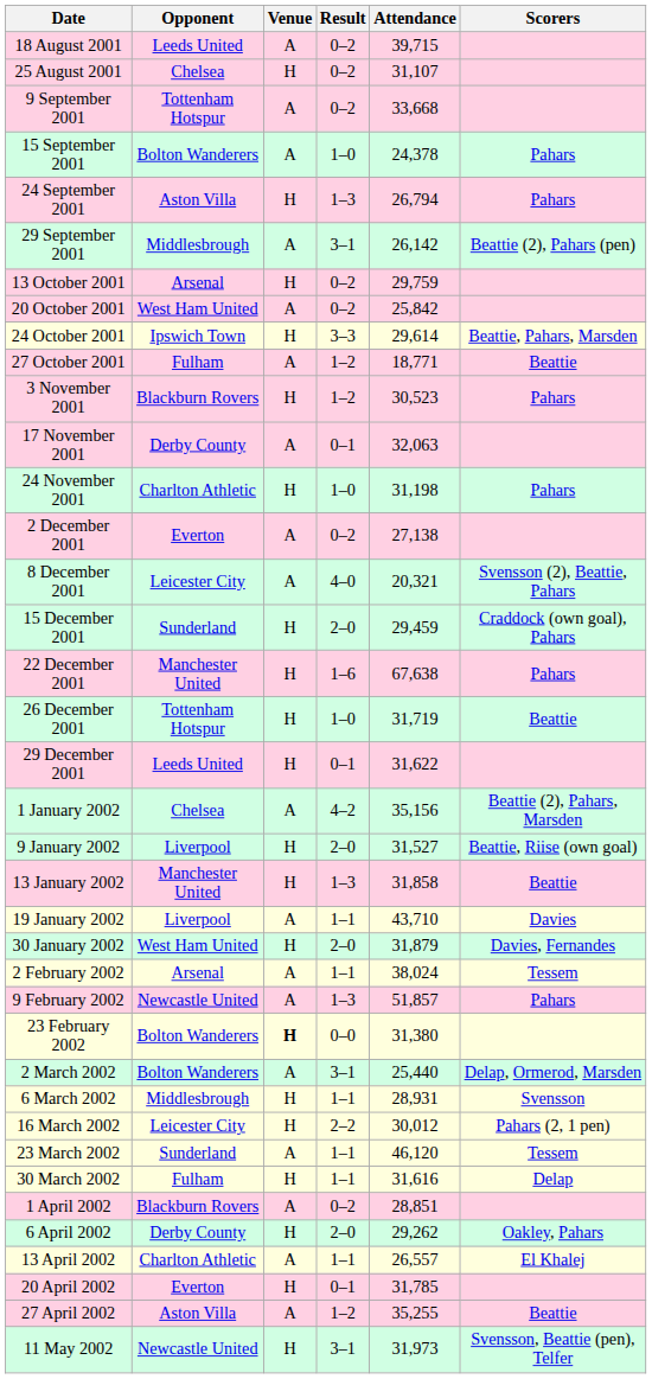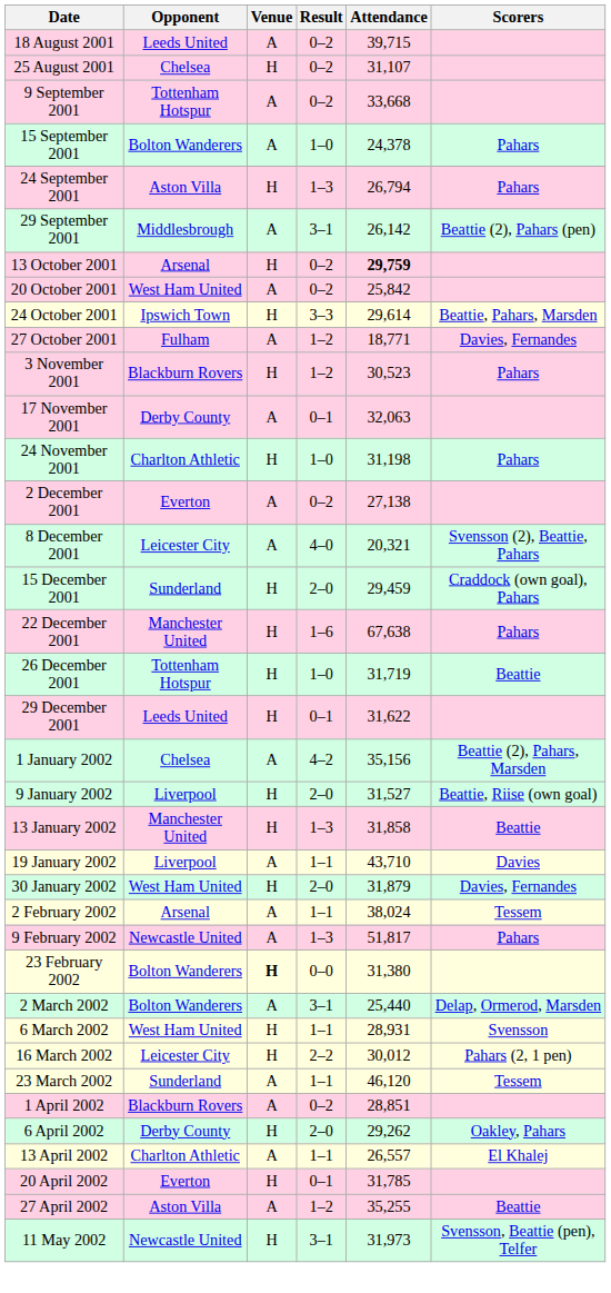 <table class="wikitable sortable" style="font-size:100%; text-align:center">
 <tr>
 <th>Date</th>
 <th>Opponent</th>
 <th>Venue</th>
 <th>Result</th>
 <th>Attendance</th>
 <th>Scorers</th>
 </tr>
 <tr style="background-color: #ffd0e3;">
 <td>18 August 2001</td>
 <td><a href='#'>Leeds United</a></td>
 <td>A</td>
 <td>0–2</td>
 <td>39,715</td>
 <td></td>
 </tr>
 <tr style="background-color: #ffd0e3;">
 <td>25 August 2001</td>
 <td><a href='#'>Chelsea</a></td>
 <td>H</td>
 <td>0–2</td>
 <td>31,107</td>
 <td></td>
 </tr>
 <tr style="background-color: #ffd0e3;">
 <td>9 September 2001</td>
 <td><a href='#'>Tottenham Hotspur</a></td>
 <td>A</td>
 <td>0–2</td>
 <td>33,668</td>
 <td></td>
 </tr>
 <tr style="background-color: #d0ffe3;">
 <td>15 September 2001</td>
 <td><a href='#'>Bolton Wanderers</a></td>
 <td>A</td>
 <td>1–0</td>
 <td>24,378</td>
 <td><a href='#'>Pahars</a></td>
 </tr>
 <tr style="background-color: #ffd0e3;">
 <td>24 September 2001</td>
 <td><a href='#'>Aston Villa</a></td>
 <td>H</td>
 <td>1–3</td>
 <td>26,794</td>
 <td><a href='#'>Pahars</a></td>
 </tr>
 <tr style="background-color: #d0ffe3;">
 <td>29 September 2001</td>
 <td><a href='#'>Middlesbrough</a></td>
 <td>A</td>
 <td>3–1</td>
 <td>26,142</td>
 <td><a href='#'>Beattie</a> (2), <a href='#'>Pahars</a> (pen)</td>
 </tr>
 <tr style="background-color: #ffd0e3;">
 <td>13 October 2001</td>
 <td><a href='#'>Arsenal</a></td>
 <td>H</td>
 <td>0–2</td>
-<td>29,759</td>
+<td><strong>29,759</strong></td>
 <td></td>
 </tr>
 <tr style="background-color: #ffd0e3;">
 <td>20 October 2001</td>
 <td><a href='#'>West Ham United</a></td>
 <td>A</td>
 <td>0–2</td>
 <td>25,842</td>
 <td></td>
 </tr>
 <tr style="background-color: #ffffdd;">
 <td>24 October 2001</td>
 <td><a href='#'>Ipswich Town</a></td>
 <td>H</td>
 <td>3–3</td>
 <td>29,614</td>
 <td><a href='#'>Beattie</a>, <a href='#'>Pahars</a>, <a href='#'>Marsden</a></td>
 </tr>
 <tr style="background-color: #ffd0e3;">
 <td>27 October 2001</td>
 <td><a href='#'>Fulham</a></td>
 <td>A</td>
 <td>1–2</td>
 <td>18,771</td>
-<td><a href='#'>Beattie</a></td>
+<td><a href='#'>Davies</a>, <a href='#'>Fernandes</a></td>
 </tr>
 <tr style="background-color: #ffd0e3;">
 <td>3 November 2001</td>
 <td><a href='#'>Blackburn Rovers</a></td>
 <td>H</td>
 <td>1–2</td>
 <td>30,523</td>
 <td><a href='#'>Pahars</a></td>
 </tr>
 <tr style="background-color: #ffd0e3;">
 <td>17 November 2001</td>
 <td><a href='#'>Derby County</a></td>
 <td>A</td>
 <td>0–1</td>
 <td>32,063</td>
 <td></td>
 </tr>
 <tr style="background-color: #d0ffe3;">
 <td>24 November 2001</td>
 <td><a href='#'>Charlton Athletic</a></td>
 <td>H</td>
 <td>1–0</td>
 <td>31,198</td>
 <td><a href='#'>Pahars</a></td>
 </tr>
 <tr style="background-color: #ffd0e3;">
 <td>2 December 2001</td>
 <td><a href='#'>Everton</a></td>
 <td>A</td>
 <td>0–2</td>
 <td>27,138</td>
 <td></td>
 </tr>
 <tr style="background-color: #d0ffe3;">
 <td>8 December 2001</td>
 <td><a href='#'>Leicester City</a></td>
 <td>A</td>
 <td>4–0</td>
 <td>20,321</td>
 <td><a href='#'>Svensson</a> (2), <a href='#'>Beattie</a>, <a href='#'>Pahars</a></td>
 </tr>
 <tr style="background-color: #d0ffe3;">
 <td>15 December 2001</td>
 <td><a href='#'>Sunderland</a></td>
 <td>H</td>
 <td>2–0</td>
 <td>29,459</td>
 <td><a href='#'>Craddock</a> (own goal), <a href='#'>Pahars</a></td>
 </tr>
 <tr style="background-color: #ffd0e3;">
 <td>22 December 2001</td>
 <td><a href='#'>Manchester United</a></td>
 <td>H</td>
 <td>1–6</td>
 <td>67,638</td>
 <td><a href='#'>Pahars</a></td>
 </tr>
 <tr style="background-color: #d0ffe3;">
 <td>26 December 2001</td>
 <td><a href='#'>Tottenham Hotspur</a></td>
 <td>H</td>
 <td>1–0</td>
 <td>31,719</td>
 <td><a href='#'>Beattie</a></td>
 </tr>
 <tr style="background-color: #ffd0e3;">
 <td>29 December 2001</td>
 <td><a href='#'>Leeds United</a></td>
 <td>H</td>
 <td>0–1</td>
 <td>31,622</td>
 <td></td>
 </tr>
 <tr style="background-color: #d0ffe3;">
 <td>1 January 2002</td>
 <td><a href='#'>Chelsea</a></td>
 <td>A</td>
 <td>4–2</td>
 <td>35,156</td>
 <td><a href='#'>Beattie</a> (2), <a href='#'>Pahars</a>, <a href='#'>Marsden</a></td>
 </tr>
 <tr style="background-color: #d0ffe3;">
 <td>9 January 2002</td>
 <td><a href='#'>Liverpool</a></td>
 <td>H</td>
 <td>2–0</td>
 <td>31,527</td>
 <td><a href='#'>Beattie</a>, <a href='#'>Riise</a> (own goal)</td>
 </tr>
 <tr style="background-color: #ffd0e3;">
 <td>13 January 2002</td>
 <td><a href='#'>Manchester United</a></td>
 <td>H</td>
 <td>1–3</td>
 <td>31,858</td>
 <td><a href='#'>Beattie</a></td>
 </tr>
 <tr style="background-color: #ffffdd;">
 <td>19 January 2002</td>
 <td><a href='#'>Liverpool</a></td>
 <td>A</td>
 <td>1–1</td>
 <td>43,710</td>
 <td><a href='#'>Davies</a></td>
 </tr>
 <tr style="background-color: #d0ffe3;">
 <td>30 January 2002</td>
 <td><a href='#'>West Ham United</a></td>
 <td>H</td>
 <td>2–0</td>
 <td>31,879</td>
 <td><a href='#'>Davies</a>, <a href='#'>Fernandes</a></td>
 </tr>
 <tr style="background-color: #ffffdd;">
 <td>2 February 2002</td>
 <td><a href='#'>Arsenal</a></td>
 <td>A</td>
 <td>1–1</td>
 <td>38,024</td>
 <td><a href='#'>Tessem</a></td>
 </tr>
 <tr style="background-color: #ffd0e3;">
 <td>9 February 2002</td>
 <td><a href='#'>Newcastle United</a></td>
 <td>A</td>
 <td>1–3</td>
-<td>51,857</td>
+<td>51,817</td>
 <td><a href='#'>Pahars</a></td>
 </tr>
 <tr style="background-color: #ffffdd;">
 <td>23 February 2002</td>
 <td><a href='#'>Bolton Wanderers</a></td>
 <td><strong>H</strong></td>
 <td>0–0</td>
 <td>31,380</td>
 <td></td>
 </tr>
 <tr style="background-color: #d0ffe3;">
 <td>2 March 2002</td>
 <td><a href='#'>Bolton Wanderers</a></td>
 <td>A</td>
 <td>3–1</td>
 <td>25,440</td>
 <td><a href='#'>Delap</a>, <a href='#'>Ormerod</a>, <a href='#'>Marsden</a></td>
 </tr>
 <tr style="background-color: #ffffdd;">
 <td>6 March 2002</td>
-<td><a href='#'>Middlesbrough</a></td>
+<td><a href='#'>West Ham United</a></td>
 <td>H</td>
 <td>1–1</td>
 <td>28,931</td>
 <td><a href='#'>Svensson</a></td>
 </tr>
 <tr style="background-color: #ffffdd;">
 <td>16 March 2002</td>
 <td><a href='#'>Leicester City</a></td>
 <td>H</td>
 <td>2–2</td>
 <td>30,012</td>
 <td><a href='#'>Pahars</a> (2, 1 pen)</td>
 </tr>
 <tr style="background-color: #ffffdd;">
 <td>23 March 2002</td>
 <td><a href='#'>Sunderland</a></td>
 <td>A</td>
 <td>1–1</td>
 <td>46,120</td>
 <td><a href='#'>Tessem</a></td>
-</tr>
-<tr style="background-color: #ffffdd;">
-<td>30 March 2002</td>
-<td><a href='#'>Fulham</a></td>
-<td>H</td>
-<td>1–1</td>
-<td>31,616</td>
-<td><a href='#'>Delap</a></td>
 </tr>
 <tr style="background-color: #ffd0e3;">
 <td>1 April 2002</td>
 <td><a href='#'>Blackburn Rovers</a></td>
 <td>A</td>
 <td>0–2</td>
 <td>28,851</td>
 <td></td>
 </tr>
 <tr style="background-color: #d0ffe3;">
 <td>6 April 2002</td>
 <td><a href='#'>Derby County</a></td>
 <td>H</td>
 <td>2–0</td>
 <td>29,262</td>
 <td><a href='#'>Oakley</a>, <a href='#'>Pahars</a></td>
 </tr>
 <tr style="background-color: #ffffdd;">
 <td>13 April 2002</td>
 <td><a href='#'>Charlton Athletic</a></td>
 <td>A</td>
 <td>1–1</td>
 <td>26,557</td>
 <td><a href='#'>El Khalej</a></td>
 </tr>
 <tr style="background-color: #ffd0e3;">
 <td>20 April 2002</td>
 <td><a href='#'>Everton</a></td>
 <td>H</td>
 <td>0–1</td>
 <td>31,785</td>
 <td></td>
 </tr>
 <tr style="background-color: #ffd0e3;">
 <td>27 April 2002</td>
 <td><a href='#'>Aston Villa</a></td>
 <td>A</td>
 <td>1–2</td>
 <td>35,255</td>
 <td><a href='#'>Beattie</a></td>
 </tr>
 <tr style="background-color: #d0ffe3;">
 <td>11 May 2002</td>
 <td><a href='#'>Newcastle United</a></td>
 <td>H</td>
 <td>3–1</td>
 <td>31,973</td>
 <td><a href='#'>Svensson</a>, <a href='#'>Beattie</a> (pen), <a href='#'>Telfer</a></td>
 </tr>
 </table>
